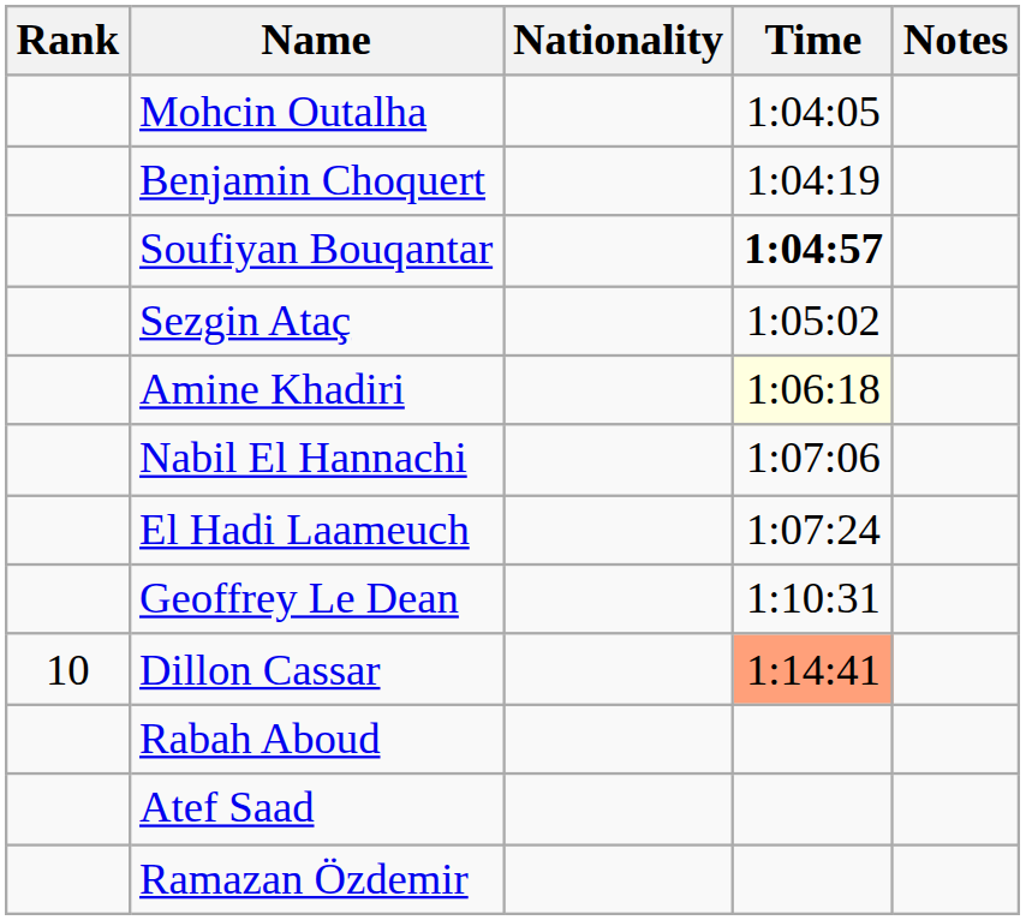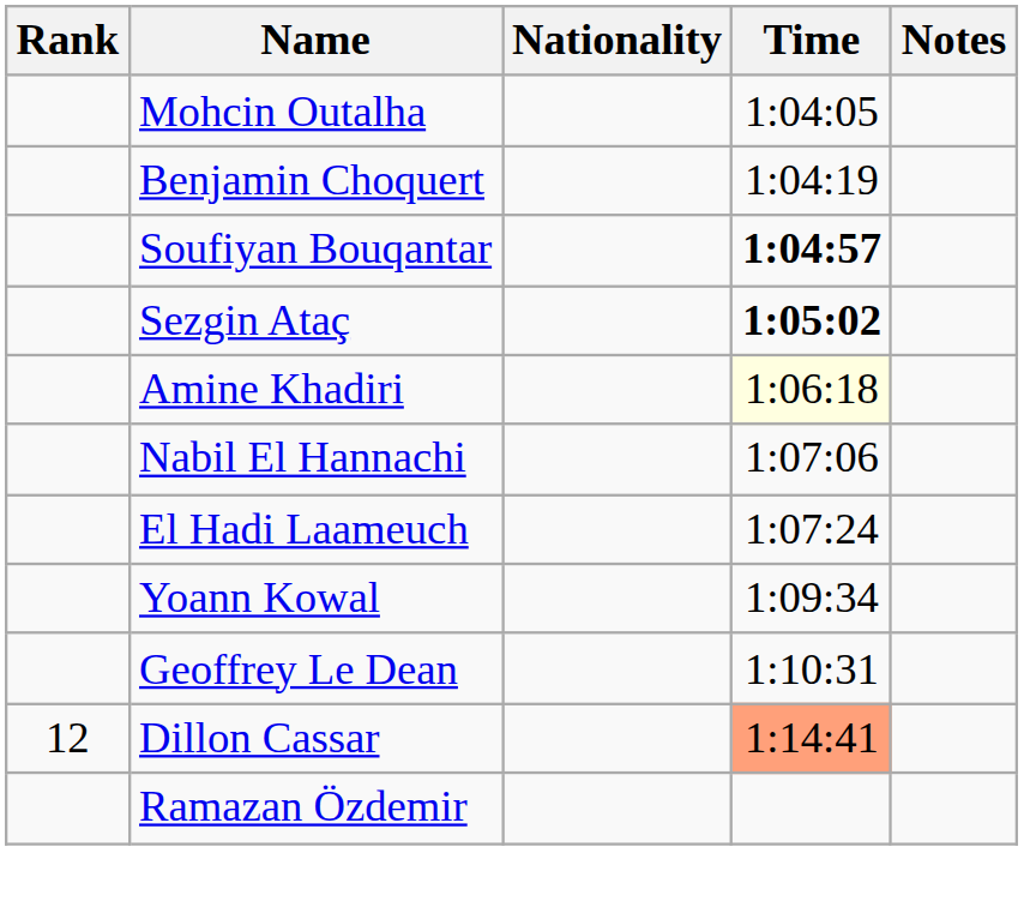 <table class="wikitable sortable" style="text-align:center">
 <tr>
 <th>Rank</th>
 <th>Name</th>
 <th>Nationality</th>
 <th>Time</th>
 <th>Notes</th>
 </tr>
 <tr>
 <td></td>
 <td align=left><a href='#'>Mohcin Outalha</a></td>
 <td align=left></td>
 <td>1:04:05</td>
 <td></td>
 </tr>
 <tr>
 <td></td>
 <td align=left><a href='#'>Benjamin Choquert</a></td>
 <td align=left></td>
 <td>1:04:19</td>
 <td></td>
 </tr>
 <tr>
 <td></td>
 <td align=left><a href='#'>Soufiyan Bouqantar</a></td>
 <td align=left></td>
 <td><strong>1:04:57</strong></td>
 <td></td>
 </tr>
 <tr>
 <td></td>
 <td align=left><a href='#'>Sezgin Ataç</a></td>
 <td align=left></td>
-<td>1:05:02</td>
+<td><strong>1:05:02</strong></td>
 <td></td>
 </tr>
 <tr>
 <td></td>
 <td align=left><a href='#'>Amine Khadiri</a></td>
 <td align=left></td>
 <td style="background: lightyellow;">1:06:18</td>
 <td></td>
 </tr>
 <tr>
 <td></td>
 <td align=left><a href='#'>Nabil El Hannachi</a></td>
 <td align=left></td>
 <td>1:07:06</td>
 <td></td>
 </tr>
 <tr>
 <td></td>
 <td align=left><a href='#'>El Hadi Laameuch</a></td>
 <td align=left></td>
 <td>1:07:24</td>
 <td></td>
 </tr>
 <tr>
 <td></td>
+<td align=left><a href='#'>Yoann Kowal</a></td>
+<td align=left></td>
+<td>1:09:34</td>
+<td></td>
+</tr>
+<tr>
+<td></td>
 <td align=left><a href='#'>Geoffrey Le Dean</a></td>
 <td align=left></td>
 <td>1:10:31</td>
 <td></td>
 </tr>
 <tr>
-<td>10</td>
+<td>12</td>
 <td align=left><a href='#'>Dillon Cassar</a></td>
 <td align=left></td>
 <td style="background: lightsalmon;">1:14:41</td>
-<td></td>
-</tr>
-<tr>
-<td></td>
-<td align=left><a href='#'>Rabah Aboud</a></td>
-<td align=left></td>
-<td></td>
-<td></td>
-</tr>
-<tr>
-<td></td>
-<td align=left><a href='#'>Atef Saad</a></td>
-<td align=left></td>
-<td></td>
 <td></td>
 </tr>
 <tr>
 <td></td>
 <td align=left><a href='#'>Ramazan Özdemir</a></td>
 <td align=left></td>
 <td></td>
 <td></td>
 </tr>
 </table>
